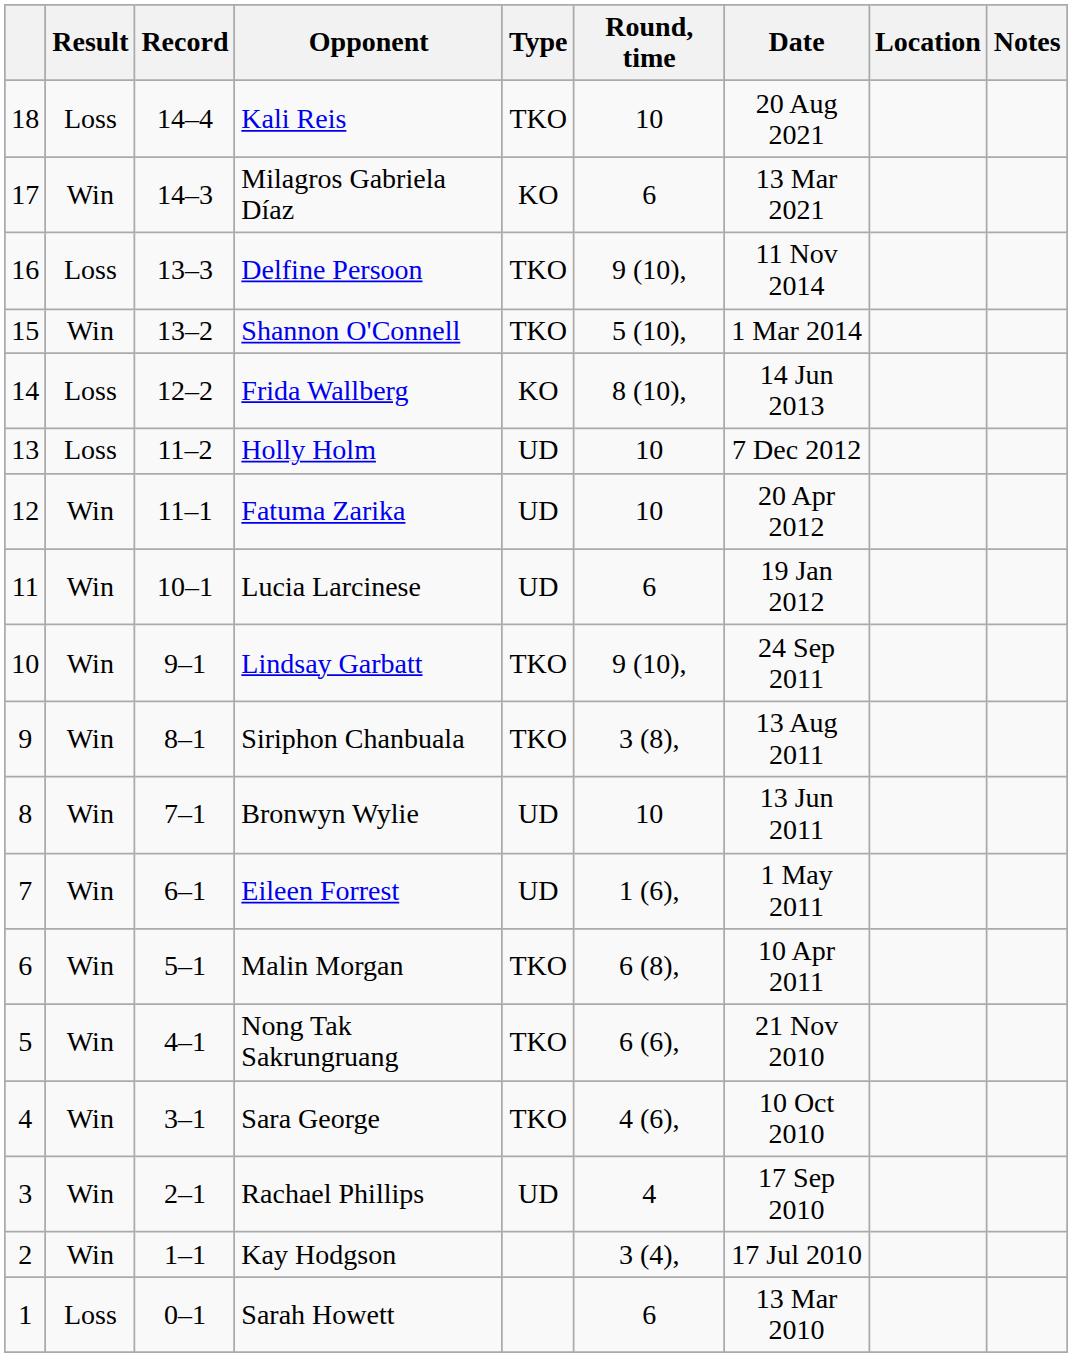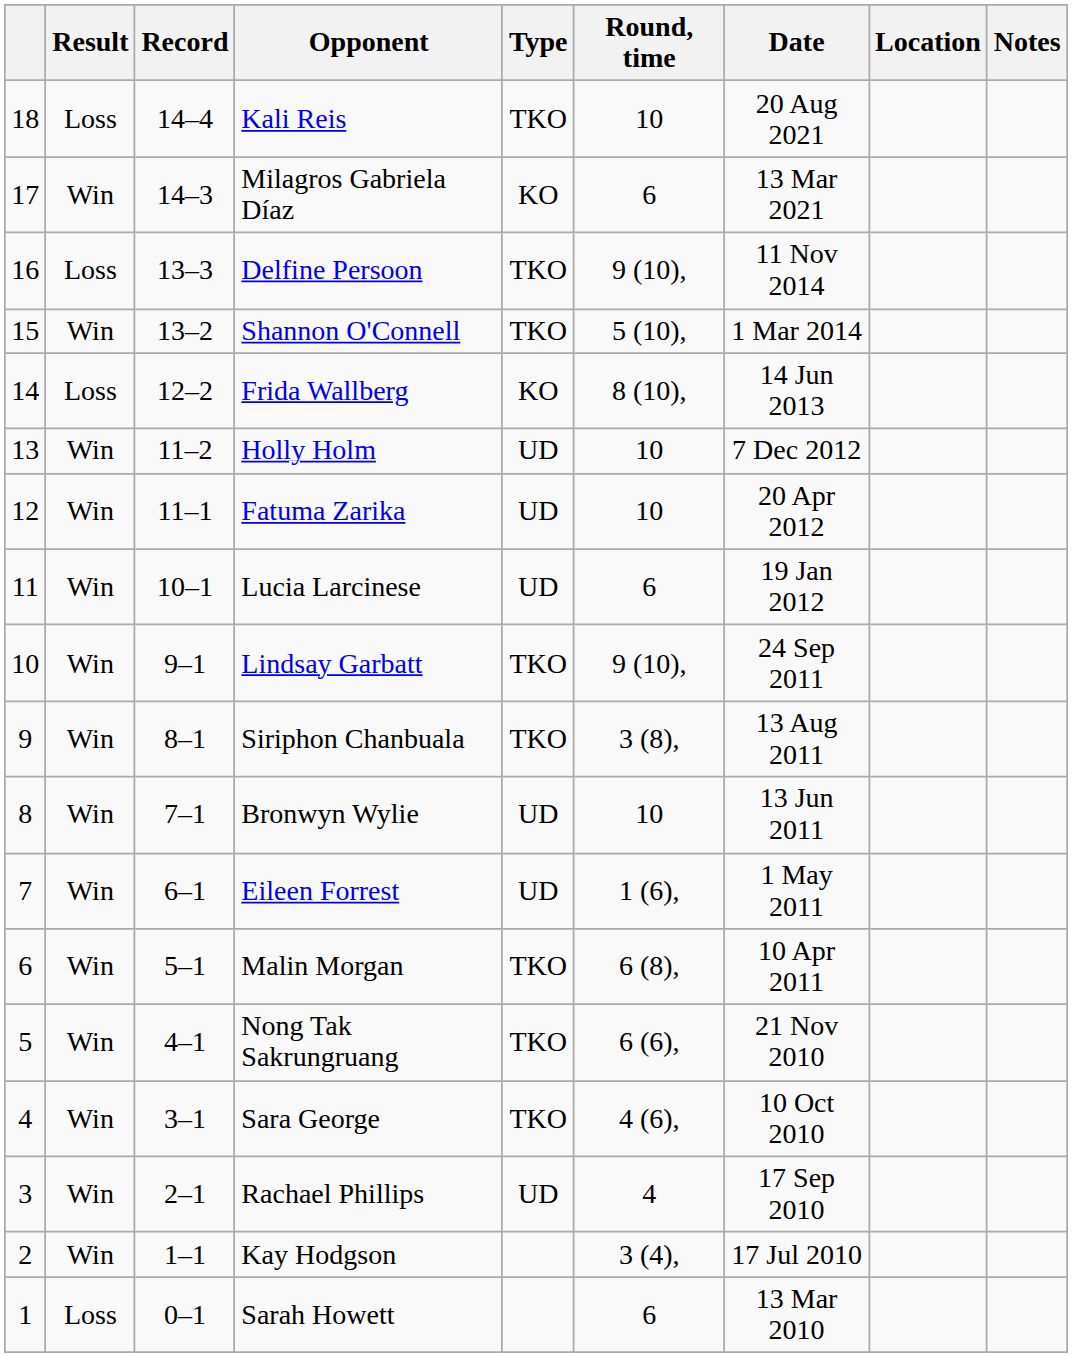 <table class="wikitable" style="text-align:center">
 <tr>
 <th></th>
 <th>Result</th>
 <th>Record</th>
 <th>Opponent</th>
 <th>Type</th>
 <th>Round, time</th>
 <th>Date</th>
 <th>Location</th>
 <th>Notes</th>
 </tr>
 <tr>
 <td>18</td>
 <td>Loss</td>
 <td>14–4</td>
 <td style="text-align:left;"> <a href='#'>Kali Reis</a></td>
 <td>TKO</td>
 <td>10</td>
 <td>20 Aug 2021</td>
 <td style="text-align:left;"> </td>
 <td style="text-align:left;"></td>
 </tr>
 <tr>
 <td>17</td>
 <td>Win</td>
 <td>14–3</td>
 <td style="text-align:left;"> Milagros Gabriela Díaz</td>
 <td>KO</td>
 <td>6</td>
 <td>13 Mar 2021</td>
 <td style="text-align:left;"></td>
 <td></td>
 </tr>
 <tr>
 <td>16</td>
 <td>Loss</td>
 <td>13–3</td>
 <td style="text-align:left;"> <a href='#'>Delfine Persoon</a></td>
 <td>TKO</td>
 <td>9 (10), </td>
 <td>11 Nov 2014</td>
 <td style="text-align:left;"></td>
 <td style="text-align:left;"></td>
 </tr>
 <tr>
 <td>15</td>
 <td>Win</td>
 <td>13–2</td>
 <td style="text-align:left;"> <a href='#'>Shannon O'Connell</a></td>
 <td>TKO</td>
 <td>5 (10), </td>
 <td>1 Mar 2014</td>
 <td style="text-align:left;"> </td>
 <td style="text-align:left;"></td>
 </tr>
 <tr>
 <td>14</td>
 <td>Loss</td>
 <td>12–2</td>
 <td style="text-align:left;"> <a href='#'>Frida Wallberg</a></td>
 <td>KO</td>
 <td>8 (10), </td>
 <td>14 Jun 2013</td>
 <td style="text-align:left;"> </td>
 <td style="text-align:left;"></td>
 </tr>
 <tr>
 <td>13</td>
-<td>Loss</td>
+<td>Win</td>
 <td>11–2</td>
 <td style="text-align:left;"> <a href='#'>Holly Holm</a></td>
 <td>UD</td>
 <td>10</td>
 <td>7 Dec 2012</td>
 <td style="text-align:left;"> </td>
 <td style="text-align:left;"></td>
 </tr>
 <tr>
 <td>12</td>
 <td>Win</td>
 <td>11–1</td>
 <td style="text-align:left;"> <a href='#'>Fatuma Zarika</a></td>
 <td>UD</td>
 <td>10</td>
 <td>20 Apr 2012</td>
 <td style="text-align:left;"> </td>
 <td style="text-align:left;"></td>
 </tr>
 <tr>
 <td>11</td>
 <td>Win</td>
 <td>10–1</td>
 <td style="text-align:left;"> Lucia Larcinese</td>
 <td>UD</td>
 <td>6</td>
 <td>19 Jan 2012</td>
 <td style="text-align:left;"> </td>
 <td></td>
 </tr>
 <tr>
 <td>10</td>
 <td>Win</td>
 <td>9–1</td>
 <td style="text-align:left;"> <a href='#'>Lindsay Garbatt</a></td>
 <td>TKO</td>
 <td>9 (10), </td>
 <td>24 Sep 2011</td>
 <td style="text-align:left;"> </td>
 <td style="text-align:left;"></td>
 </tr>
 <tr>
 <td>9</td>
 <td>Win</td>
 <td>8–1</td>
 <td style="text-align:left;"> Siriphon Chanbuala</td>
 <td>TKO</td>
 <td>3 (8), </td>
 <td>13 Aug 2011</td>
 <td style="text-align:left;"> </td>
 <td></td>
 </tr>
 <tr>
 <td>8</td>
 <td>Win</td>
 <td>7–1</td>
 <td style="text-align:left;"> Bronwyn Wylie</td>
 <td>UD</td>
 <td>10</td>
 <td>13 Jun 2011</td>
 <td style="text-align:left;"> </td>
 <td style="text-align:left;"></td>
 </tr>
 <tr>
 <td>7</td>
 <td>Win</td>
 <td>6–1</td>
 <td style="text-align:left;"> <a href='#'>Eileen Forrest</a></td>
 <td>UD</td>
 <td>1 (6), </td>
 <td>1 May 2011</td>
 <td style="text-align:left;"> </td>
 <td></td>
 </tr>
 <tr>
 <td>6</td>
 <td>Win</td>
 <td>5–1</td>
 <td style="text-align:left;"> Malin Morgan</td>
 <td>TKO</td>
 <td>6 (8), </td>
 <td>10 Apr 2011</td>
 <td style="text-align:left;"> </td>
 <td style="text-align:left;"></td>
 </tr>
 <tr>
 <td>5</td>
 <td>Win</td>
 <td>4–1</td>
 <td style="text-align:left;"> Nong Tak Sakrungruang</td>
 <td>TKO</td>
 <td>6 (6), </td>
 <td>21 Nov 2010</td>
 <td style="text-align:left;"> </td>
 <td></td>
 </tr>
 <tr>
 <td>4</td>
 <td>Win</td>
 <td>3–1</td>
 <td style="text-align:left;"> Sara George</td>
 <td>TKO</td>
 <td>4 (6), </td>
 <td>10 Oct 2010</td>
 <td style="text-align:left;"> </td>
 <td></td>
 </tr>
 <tr>
 <td>3</td>
 <td>Win</td>
 <td>2–1</td>
 <td style="text-align:left;"> Rachael Phillips</td>
 <td>UD</td>
 <td>4</td>
 <td>17 Sep 2010</td>
 <td style="text-align:left;"> </td>
 <td></td>
 </tr>
 <tr>
 <td>2</td>
 <td>Win</td>
 <td>1–1</td>
 <td style="text-align:left;"> Kay Hodgson</td>
 <td></td>
 <td>3 (4), </td>
 <td>17 Jul 2010</td>
 <td style="text-align:left;"> </td>
 <td></td>
 </tr>
 <tr>
 <td>1</td>
 <td>Loss</td>
 <td>0–1</td>
 <td style="text-align:left;"> Sarah Howett</td>
 <td></td>
 <td>6</td>
 <td>13 Mar 2010</td>
 <td style="text-align:left;"> </td>
 <td></td>
 </tr>
 <tr>
 </tr>
 </table>
